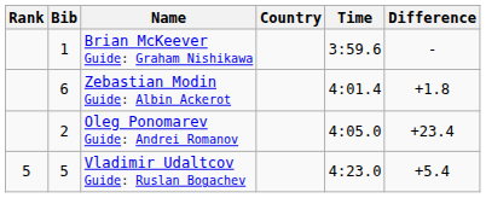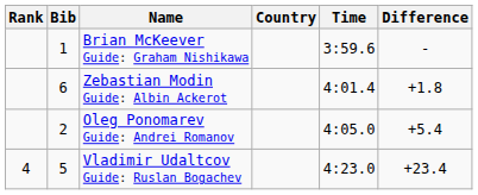 <table class="wikitable sortable" style="text-align:center">
 <tr>
 <th>Rank</th>
 <th>Bib</th>
 <th>Name</th>
 <th>Country</th>
 <th>Time</th>
 <th>Difference</th>
 </tr>
 <tr>
 <td></td>
 <td>1</td>
 <td align=left><a href='#'>Brian McKeever</a><br><small><a href='#'>Guide</a>: <a href='#'>Graham Nishikawa</a></small></td>
 <td align=left></td>
 <td>3:59.6</td>
 <td>-</td>
 </tr>
 <tr>
 <td></td>
 <td>6</td>
 <td align=left><a href='#'>Zebastian Modin</a><br><small><a href='#'>Guide</a>: <a href='#'>Albin Ackerot</a></small></td>
 <td align=left></td>
 <td>4:01.4</td>
 <td>+1.8</td>
 </tr>
 <tr>
 <td></td>
 <td>2</td>
 <td align=left><a href='#'>Oleg Ponomarev</a><br><small><a href='#'>Guide</a>: <a href='#'>Andrei Romanov</a></small></td>
 <td align=left></td>
 <td>4:05.0</td>
-<td>+23.4</td>
+<td>+5.4</td>
 </tr>
 <tr>
-<td>5</td>
+<td>4</td>
 <td>5</td>
 <td align=left><a href='#'>Vladimir Udaltcov</a><br><small><a href='#'>Guide</a>: <a href='#'>Ruslan Bogachev</a></small></td>
 <td align=left></td>
 <td>4:23.0</td>
-<td>+5.4</td>
+<td>+23.4</td>
 </tr>
 </table>
